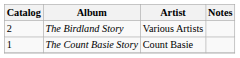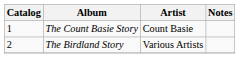 <table class="wikitable sortable">
 <tr>
 <th>Catalog</th>
 <th>Album</th>
 <th>Artist</th>
 <th>Notes</th>
 </tr>
 <tr>
+<td>1</td>
+<td><em>The Count Basie Story</em></td>
+<td>Count Basie</td>
+<td></td>
+</tr>
+<tr>
 <td>2</td>
 <td><em>The Birdland Story</em></td>
 <td>Various Artists</td>
 <td></td>
 </tr>
 <tr>
-<td>1</td>
-<td><em>The Count Basie Story</em></td>
-<td>Count Basie</td>
-<td></td>
-</tr>
-<tr>
 </tr>
 </table>
